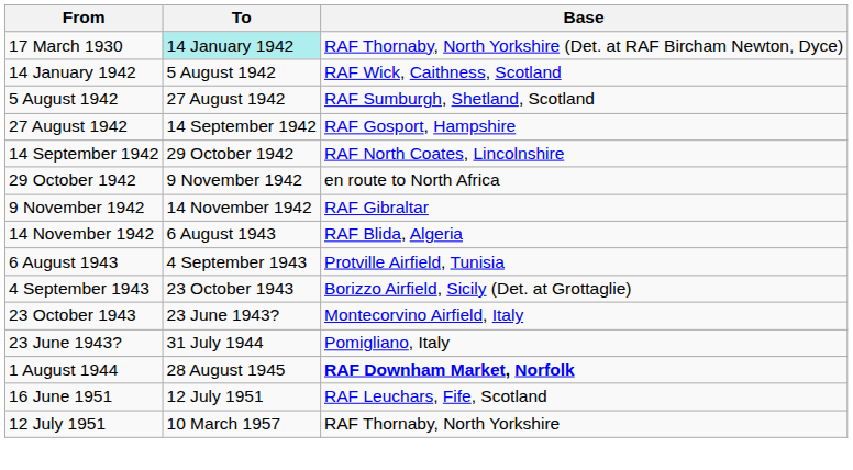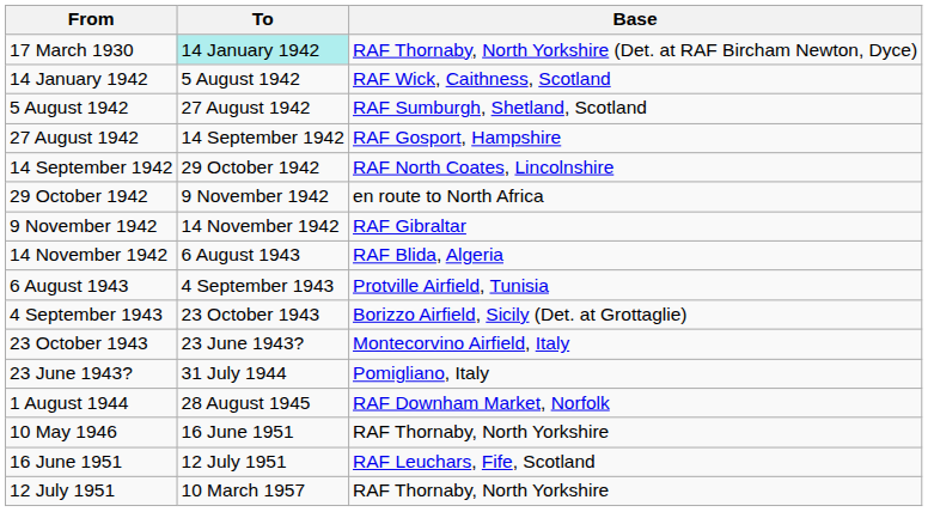 <table class="wikitable">
 <tr>
 <th>From</th>
 <th>To</th>
 <th>Base</th>
 </tr>
 <tr>
 <td>17 March 1930</td>
 <td style="background: paleturquoise;">14 January 1942</td>
 <td><a href='#'>RAF Thornaby</a>, <a href='#'>North Yorkshire</a> (Det. at RAF Bircham Newton, Dyce)</td>
 </tr>
 <tr>
 <td>14 January 1942</td>
 <td>5 August 1942</td>
 <td><a href='#'>RAF Wick</a>, <a href='#'>Caithness</a>, <a href='#'>Scotland</a></td>
 </tr>
 <tr>
 <td>5 August 1942</td>
 <td>27 August 1942</td>
 <td><a href='#'>RAF Sumburgh</a>, <a href='#'>Shetland</a>, Scotland</td>
 </tr>
 <tr>
 <td>27 August 1942</td>
 <td>14 September 1942</td>
 <td><a href='#'>RAF Gosport</a>, <a href='#'>Hampshire</a></td>
 </tr>
 <tr>
 <td>14 September 1942</td>
 <td>29 October 1942</td>
 <td><a href='#'>RAF North Coates</a>, <a href='#'>Lincolnshire</a></td>
 </tr>
 <tr>
 <td>29 October 1942</td>
 <td>9 November 1942</td>
 <td>en route to North Africa</td>
 </tr>
 <tr>
 <td>9 November 1942</td>
 <td>14 November 1942</td>
 <td><a href='#'>RAF Gibraltar</a></td>
 </tr>
 <tr>
 <td>14 November 1942</td>
 <td>6 August 1943</td>
 <td><a href='#'>RAF Blida</a>, <a href='#'>Algeria</a></td>
 </tr>
 <tr>
 <td>6 August 1943</td>
 <td>4 September 1943</td>
 <td><a href='#'>Protville Airfield</a>, <a href='#'>Tunisia</a></td>
 </tr>
 <tr>
 <td>4 September 1943</td>
 <td>23 October 1943</td>
 <td><a href='#'>Borizzo Airfield</a>, <a href='#'>Sicily</a> (Det. at Grottaglie)</td>
 </tr>
 <tr>
 <td>23 October 1943</td>
 <td>23 June 1943?</td>
 <td><a href='#'>Montecorvino Airfield</a>, <a href='#'>Italy</a></td>
 </tr>
 <tr>
 <td>23 June 1943?</td>
 <td>31 July 1944</td>
 <td><a href='#'>Pomigliano</a>, Italy</td>
 </tr>
 <tr>
 <td>1 August 1944</td>
 <td>28 August 1945</td>
-<td><strong><a href='#'>RAF Downham Market</a>, <a href='#'>Norfolk</a></strong></td>
+<td><a href='#'>RAF Downham Market</a>, <a href='#'>Norfolk</a></td>
+</tr>
+<tr>
+<td>10 May 1946</td>
+<td>16 June 1951</td>
+<td>RAF Thornaby, North Yorkshire</td>
 </tr>
 <tr>
 <td>16 June 1951</td>
 <td>12 July 1951</td>
 <td><a href='#'>RAF Leuchars</a>, <a href='#'>Fife</a>, Scotland</td>
 </tr>
 <tr>
 <td>12 July 1951</td>
 <td>10 March 1957</td>
 <td>RAF Thornaby, North Yorkshire</td>
 </tr>
 </table>
